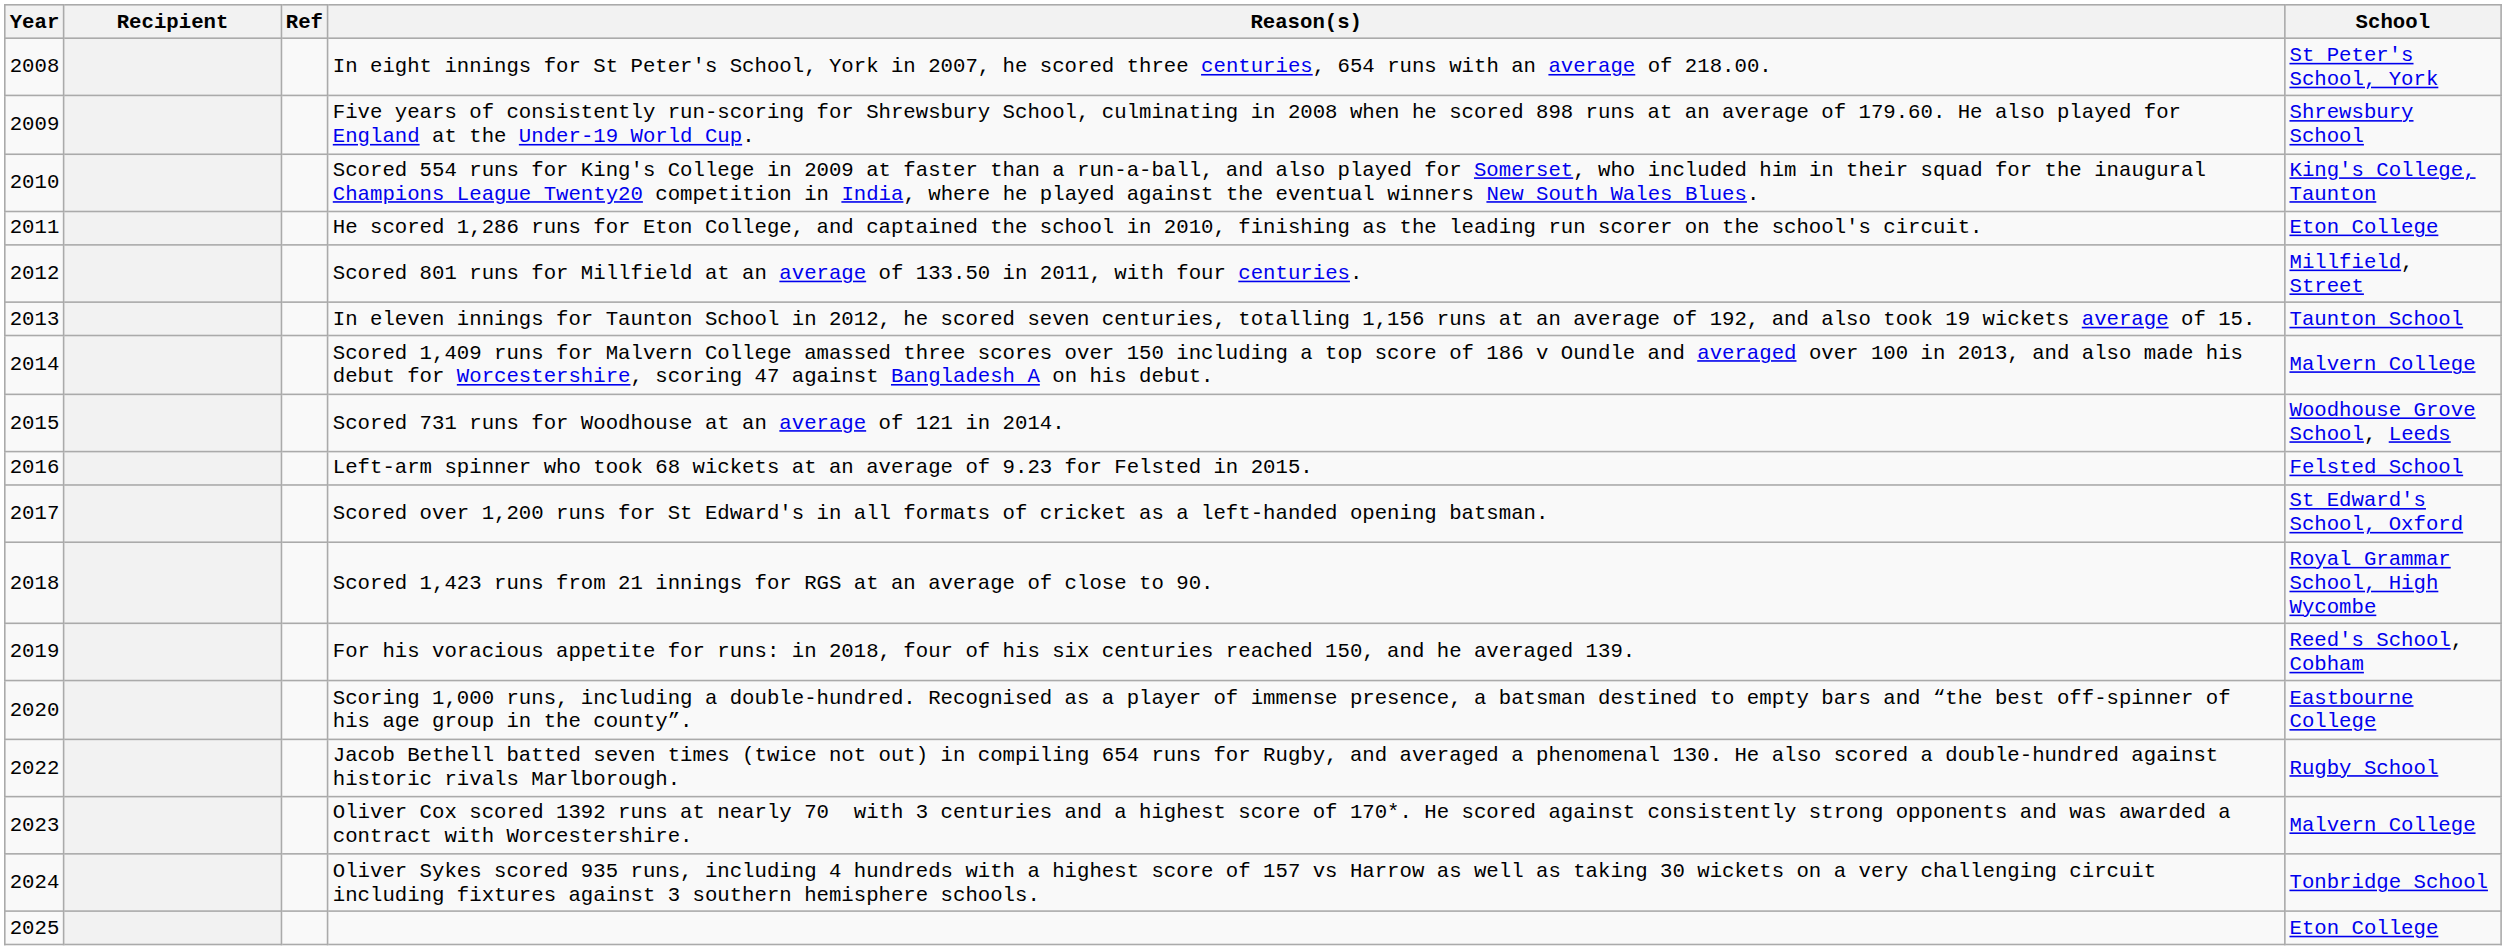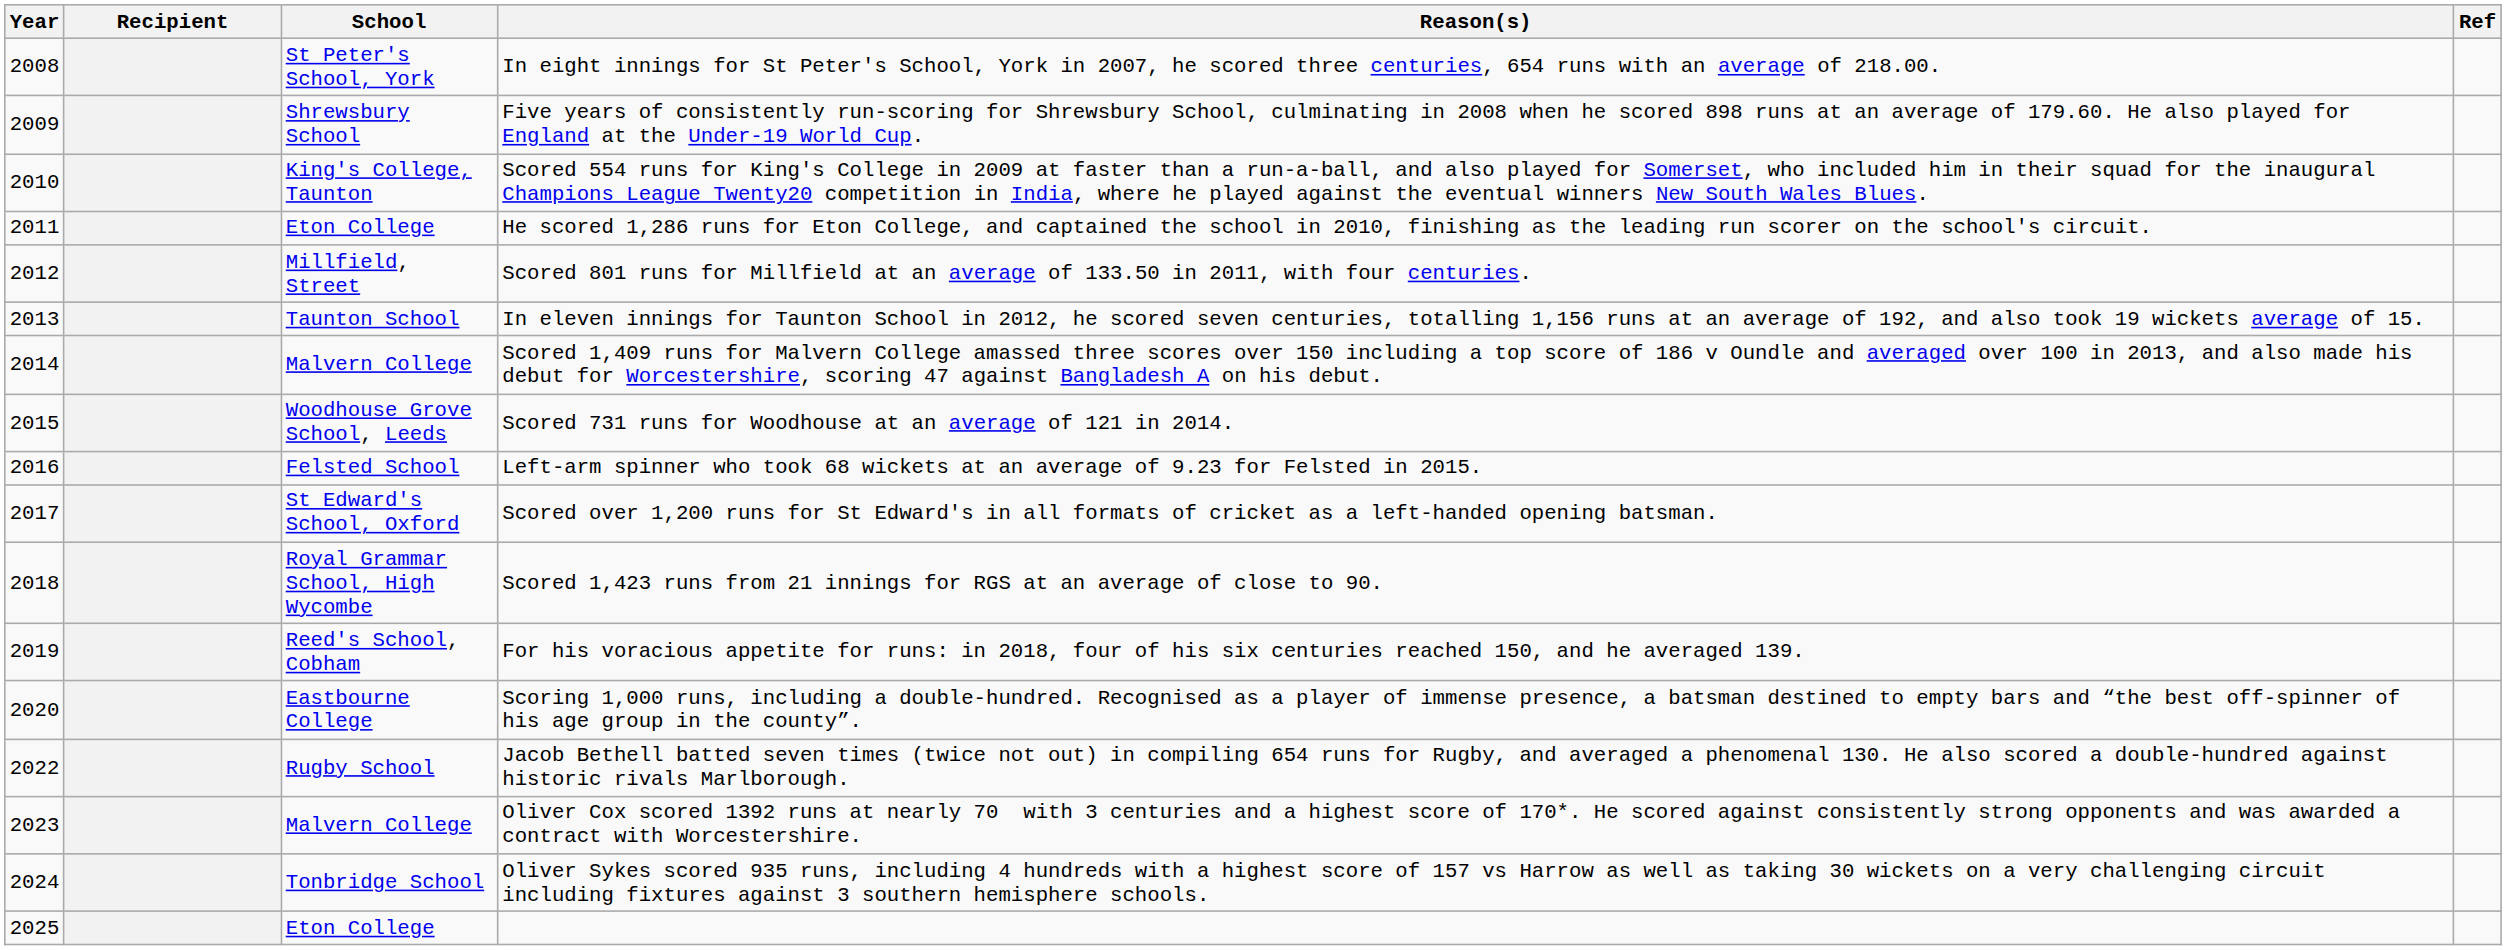 <table class="wikitable sortable plainrowheaders">
 <tr>
 <th scope="col">Year</th>
 <th scope="col" width="130px">Recipient</th>
+<th scope="col" width="130px">School</th>
+<th scope="col" class="unsortable">Reason(s)</th>
 <th scope="col" class="unsortable">Ref</th>
-<th scope="col" class="unsortable">Reason(s)</th>
-<th scope="col" width="130px">School</th>
 </tr>
 <tr>
 <td>2008</td>
 <th scope="row"></th>
+<td><a href='#'>St Peter's School, York</a></td>
+<td>In eight innings for St Peter's School, York in 2007, he scored three <a href='#'>centuries</a>, 654 runs with an <a href='#'>average</a> of 218.00.</td>
 <td></td>
-<td>In eight innings for St Peter's School, York in 2007, he scored three <a href='#'>centuries</a>, 654 runs with an <a href='#'>average</a> of 218.00.</td>
-<td><a href='#'>St Peter's School, York</a></td>
 </tr>
 <tr>
 <td>2009</td>
 <th scope="row"></th>
+<td><a href='#'>Shrewsbury School</a></td>
+<td>Five years of consistently run-scoring for Shrewsbury School, culminating in 2008 when he scored 898 runs at an average of 179.60. He also played for <a href='#'>England</a> at the <a href='#'>Under-19 World Cup</a>.</td>
 <td></td>
-<td>Five years of consistently run-scoring for Shrewsbury School, culminating in 2008 when he scored 898 runs at an average of 179.60. He also played for <a href='#'>England</a> at the <a href='#'>Under-19 World Cup</a>.</td>
-<td><a href='#'>Shrewsbury School</a></td>
 </tr>
 <tr>
 <td>2010</td>
 <th scope="row"></th>
+<td><a href='#'>King's College, Taunton</a></td>
+<td>Scored 554 runs for King's College in 2009 at faster than a run-a-ball, and also played for <a href='#'>Somerset</a>, who included him in their squad for the inaugural <a href='#'>Champions League Twenty20</a> competition in <a href='#'>India</a>, where he played against the eventual winners <a href='#'>New South Wales Blues</a>.</td>
 <td></td>
-<td>Scored 554 runs for King's College in 2009 at faster than a run-a-ball, and also played for <a href='#'>Somerset</a>, who included him in their squad for the inaugural <a href='#'>Champions League Twenty20</a> competition in <a href='#'>India</a>, where he played against the eventual winners <a href='#'>New South Wales Blues</a>.</td>
-<td><a href='#'>King's College, Taunton</a></td>
 </tr>
 <tr>
 <td>2011</td>
 <th scope="row"></th>
+<td><a href='#'>Eton College</a></td>
+<td>He scored 1,286 runs for Eton College, and captained the school in 2010, finishing as the leading run scorer on the school's circuit.</td>
 <td></td>
-<td>He scored 1,286 runs for Eton College, and captained the school in 2010, finishing as the leading run scorer on the school's circuit.</td>
-<td><a href='#'>Eton College</a></td>
 </tr>
 <tr>
 <td>2012</td>
 <th scope="row"></th>
+<td><a href='#'>Millfield</a>, <a href='#'>Street</a></td>
+<td>Scored 801 runs for Millfield at an <a href='#'>average</a> of 133.50 in 2011, with four <a href='#'>centuries</a>.</td>
 <td></td>
-<td>Scored 801 runs for Millfield at an <a href='#'>average</a> of 133.50 in 2011, with four <a href='#'>centuries</a>.</td>
-<td><a href='#'>Millfield</a>, <a href='#'>Street</a></td>
 </tr>
 <tr>
 <td>2013</td>
 <th scope="row"></th>
+<td><a href='#'>Taunton School</a></td>
+<td>In eleven innings for Taunton School in 2012, he scored seven centuries, totalling 1,156 runs at an average of 192, and also took 19 wickets <a href='#'>average</a> of 15.</td>
 <td></td>
-<td>In eleven innings for Taunton School in 2012, he scored seven centuries, totalling 1,156 runs at an average of 192, and also took 19 wickets <a href='#'>average</a> of 15.</td>
-<td><a href='#'>Taunton School</a></td>
 </tr>
 <tr>
 <td>2014</td>
 <th scope="row"></th>
+<td><a href='#'>Malvern College</a></td>
+<td>Scored 1,409 runs for Malvern College amassed three scores over 150 including a top score of 186 v Oundle and <a href='#'>averaged</a> over 100 in 2013, and also made his debut for <a href='#'>Worcestershire</a>, scoring 47 against <a href='#'>Bangladesh A</a> on his debut.</td>
 <td></td>
-<td>Scored 1,409 runs for Malvern College amassed three scores over 150 including a top score of 186 v Oundle and <a href='#'>averaged</a> over 100 in 2013, and also made his debut for <a href='#'>Worcestershire</a>, scoring 47 against <a href='#'>Bangladesh A</a> on his debut.</td>
-<td><a href='#'>Malvern College</a></td>
 </tr>
 <tr>
 <td>2015</td>
 <th scope="row"></th>
+<td><a href='#'>Woodhouse Grove School</a>, <a href='#'>Leeds</a></td>
+<td>Scored 731 runs for Woodhouse at an <a href='#'>average</a> of 121 in 2014.</td>
 <td></td>
-<td>Scored 731 runs for Woodhouse at an <a href='#'>average</a> of 121 in 2014.</td>
-<td><a href='#'>Woodhouse Grove School</a>, <a href='#'>Leeds</a></td>
 </tr>
 <tr>
 <td>2016</td>
 <th scope="row"></th>
+<td><a href='#'>Felsted School</a></td>
+<td>Left-arm spinner who took 68 wickets at an average of 9.23 for Felsted in 2015.</td>
 <td></td>
-<td>Left-arm spinner who took 68 wickets at an average of 9.23 for Felsted in 2015.</td>
-<td><a href='#'>Felsted School</a></td>
 </tr>
 <tr>
 <td>2017</td>
 <th scope="row"></th>
+<td><a href='#'>St Edward's School, Oxford</a></td>
+<td>Scored over 1,200 runs for St Edward's in all formats of cricket as a left-handed opening batsman.</td>
 <td></td>
-<td>Scored over 1,200 runs for St Edward's in all formats of cricket as a left-handed opening batsman.</td>
-<td><a href='#'>St Edward's School, Oxford</a></td>
 </tr>
 <tr>
 <td>2018</td>
 <th scope="row"></th>
+<td><a href='#'>Royal Grammar School, High Wycombe</a></td>
+<td>Scored 1,423 runs from 21 innings for RGS at an average of close to 90.</td>
 <td></td>
-<td>Scored 1,423 runs from 21 innings for RGS at an average of close to 90.</td>
-<td><a href='#'>Royal Grammar School, High Wycombe</a></td>
 </tr>
 <tr>
 <td>2019</td>
 <th scope="row"></th>
+<td><a href='#'>Reed's School</a>, <a href='#'>Cobham</a></td>
+<td>For his voracious appetite for runs: in 2018, four of his six centuries reached 150, and he averaged 139.</td>
 <td></td>
-<td>For his voracious appetite for runs: in 2018, four of his six centuries reached 150, and he averaged 139.</td>
-<td><a href='#'>Reed's School</a>, <a href='#'>Cobham</a></td>
 </tr>
 <tr>
 <td>2020</td>
 <th scope="row"></th>
+<td><a href='#'>Eastbourne College</a></td>
+<td>Scoring 1,000 runs, including a double-hundred. Recognised as a player of immense presence, a batsman destined to empty bars and “the best off-spinner of his age group in the county”.</td>
 <td></td>
-<td>Scoring 1,000 runs, including a double-hundred. Recognised as a player of immense presence, a batsman destined to empty bars and “the best off-spinner of his age group in the county”.</td>
-<td><a href='#'>Eastbourne College</a></td>
 </tr>
 <tr>
 <td>2022</td>
 <th scope="row"></th>
+<td><a href='#'>Rugby School</a></td>
+<td>Jacob Bethell batted seven times (twice not out) in compiling 654 runs for Rugby, and averaged a phenomenal 130. He also scored a double-hundred against historic rivals Marlborough.  </td>
 <td></td>
-<td>Jacob Bethell batted seven times (twice not out) in compiling 654 runs for Rugby, and averaged a phenomenal 130. He also scored a double-hundred against historic rivals Marlborough.  </td>
-<td><a href='#'>Rugby School</a></td>
 </tr>
 <tr>
 <td>2023</td>
 <th scope="row"></th>
+<td><a href='#'>Malvern College</a></td>
+<td>Oliver Cox scored 1392 runs at nearly 70  with 3 centuries and a highest score of 170*. He scored against consistently strong opponents and was awarded a contract with Worcestershire.</td>
 <td></td>
-<td>Oliver Cox scored 1392 runs at nearly 70  with 3 centuries and a highest score of 170*. He scored against consistently strong opponents and was awarded a contract with Worcestershire.</td>
-<td><a href='#'>Malvern College</a></td>
 </tr>
 <tr>
 <td>2024</td>
 <th scope="row"></th>
+<td><a href='#'>Tonbridge School</a></td>
+<td>Oliver Sykes scored 935 runs, including 4 hundreds with a highest score of 157 vs Harrow as well as taking 30 wickets on a very challenging circuit including fixtures against 3 southern hemisphere schools.</td>
 <td></td>
-<td>Oliver Sykes scored 935 runs, including 4 hundreds with a highest score of 157 vs Harrow as well as taking 30 wickets on a very challenging circuit including fixtures against 3 southern hemisphere schools.</td>
-<td><a href='#'>Tonbridge School</a></td>
 </tr>
 <tr>
 <td>2025</td>
 <th scope="row"></th>
+<td><a href='#'>Eton College</a></td>
 <td></td>
 <td></td>
-<td><a href='#'>Eton College</a></td>
 </tr>
 </table>
